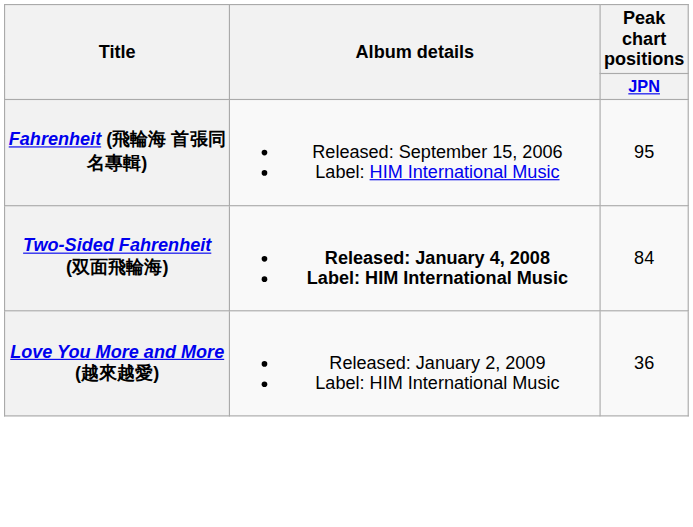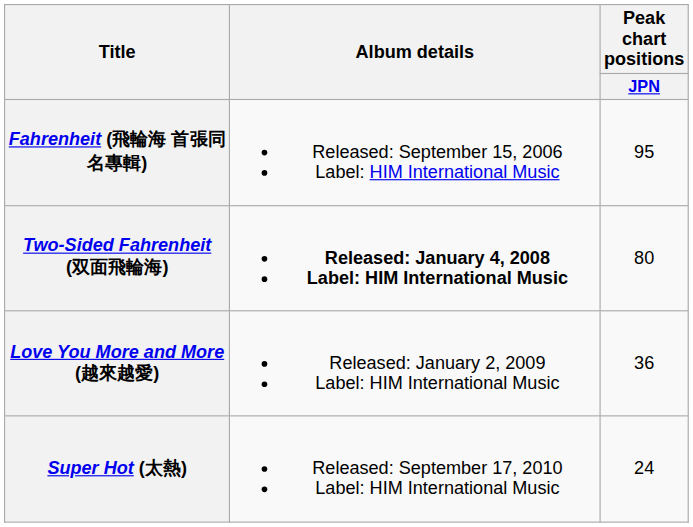 <table class="wikitable plainrowheaders" style="text-align:center;">
 <tr>
 <th rowspan="2" style="width:12em;">Title</th>
 <th rowspan="2" style="width:20em;">Album details</th>
 <th>Peak chart positions</th>
 </tr>
 <tr>
 <th scope="col" style="width:2.5em;font-size:90%;"><a href='#'>JPN</a><br></th>
 </tr>
 <tr>
 <th scope="row"><em><a href='#'>Fahrenheit</a></em> (飛輪海 首張同名專輯)</th>
 <td><br><ul><li>Released: September 15, 2006 </li><li>Label: <a href='#'>HIM International Music</a></li></ul></td>
 <td>95</td>
 </tr>
 <tr>
 <th scope="row"><em><a href='#'>Two-Sided Fahrenheit</a></em> (双面飛輪海)</th>
 <td><strong><br><ul><li>Released: January 4, 2008 </li><li>Label: HIM International Music</li></ul></strong></td>
-<td>84</td>
+<td>80</td>
 </tr>
 <tr>
 <th scope="row"><em><a href='#'>Love You More and More</a></em> (越來越愛)</th>
 <td><br><ul><li>Released: January 2, 2009 </li><li>Label: HIM International Music</li></ul></td>
 <td>36</td>
 </tr>
+<tr>
+<th scope="row"><em><a href='#'>Super Hot</a></em> (太熱)</th>
+<td><br><ul><li>Released: September 17, 2010 </li><li>Label: HIM International Music</li></ul></td>
+<td>24</td>
+</tr>
 </table>
